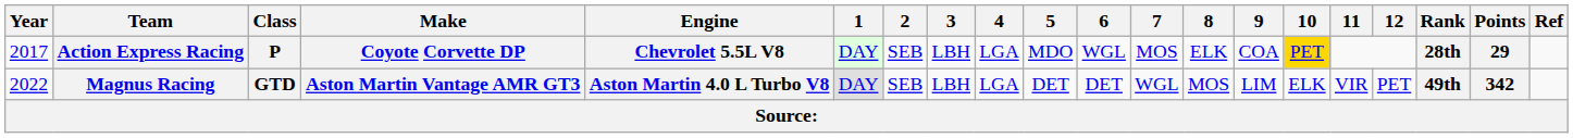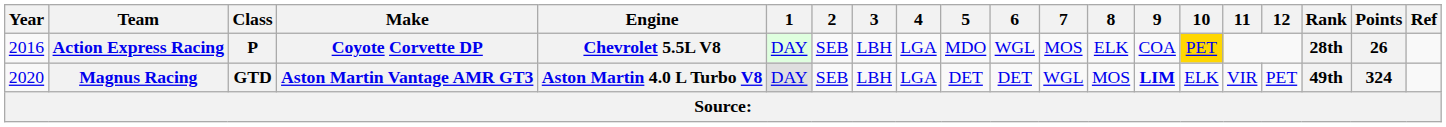 <table class="wikitable" style="text-align:center; font-size:85%;">
 <tr>
 <th>Year</th>
 <th>Team</th>
 <th>Class</th>
 <th>Make</th>
 <th>Engine</th>
 <th>1</th>
 <th>2</th>
 <th>3</th>
 <th>4</th>
 <th>5</th>
 <th>6</th>
 <th>7</th>
 <th>8</th>
 <th>9</th>
 <th>10</th>
 <th>11</th>
 <th>12</th>
 <th>Rank</th>
 <th>Points</th>
 <th>Ref</th>
 </tr>
 <tr>
-<td><a href='#'>2017</a></td>
+<td><a href='#'>2016</a></td>
 <th nowrap><a href='#'>Action Express Racing</a></th>
 <th>P</th>
 <th nowrap><a href='#'>Coyote</a> <a href='#'>Corvette DP</a></th>
 <th nowrap><a href='#'>Chevrolet</a> 5.5L V8</th>
 <td style="background:#DFFFDF;"><a href='#'>DAY</a><br></td>
 <td><a href='#'>SEB</a></td>
 <td><a href='#'>LBH</a></td>
 <td><a href='#'>LGA</a></td>
 <td><a href='#'>MDO</a></td>
 <td><a href='#'>WGL</a></td>
 <td><a href='#'>MOS</a></td>
 <td><a href='#'>ELK</a></td>
 <td><a href='#'>COA</a></td>
 <td style="background: gold;"><a href='#'>PET</a><br></td>
 <td colspan=2></td>
 <th>28th</th>
-<th>29</th>
+<th>26</th>
 <td></td>
 </tr>
 <tr>
-<td><a href='#'>2022</a></td>
+<td><a href='#'>2020</a></td>
 <th nowrap><a href='#'>Magnus Racing</a></th>
 <th>GTD</th>
 <th nowrap><a href='#'>Aston Martin Vantage AMR GT3</a></th>
 <th nowrap><a href='#'>Aston Martin</a> 4.0 L Turbo <a href='#'>V8</a></th>
 <td style="background:#DFDFDF;"><a href='#'>DAY</a><br></td>
 <td><a href='#'>SEB</a></td>
 <td><a href='#'>LBH</a></td>
 <td><a href='#'>LGA</a></td>
 <td><a href='#'>DET</a></td>
 <td><a href='#'>DET</a></td>
 <td><a href='#'>WGL</a></td>
 <td><a href='#'>MOS</a></td>
-<td><a href='#'>LIM</a></td>
+<td><strong><a href='#'>LIM</a></strong></td>
 <td><a href='#'>ELK</a></td>
 <td><a href='#'>VIR</a></td>
 <td><a href='#'>PET</a></td>
 <th>49th</th>
-<th>342</th>
+<th>324</th>
 <td></td>
 </tr>
 <tr>
 <th colspan="20">Source:</th>
 </tr>
 </table>
